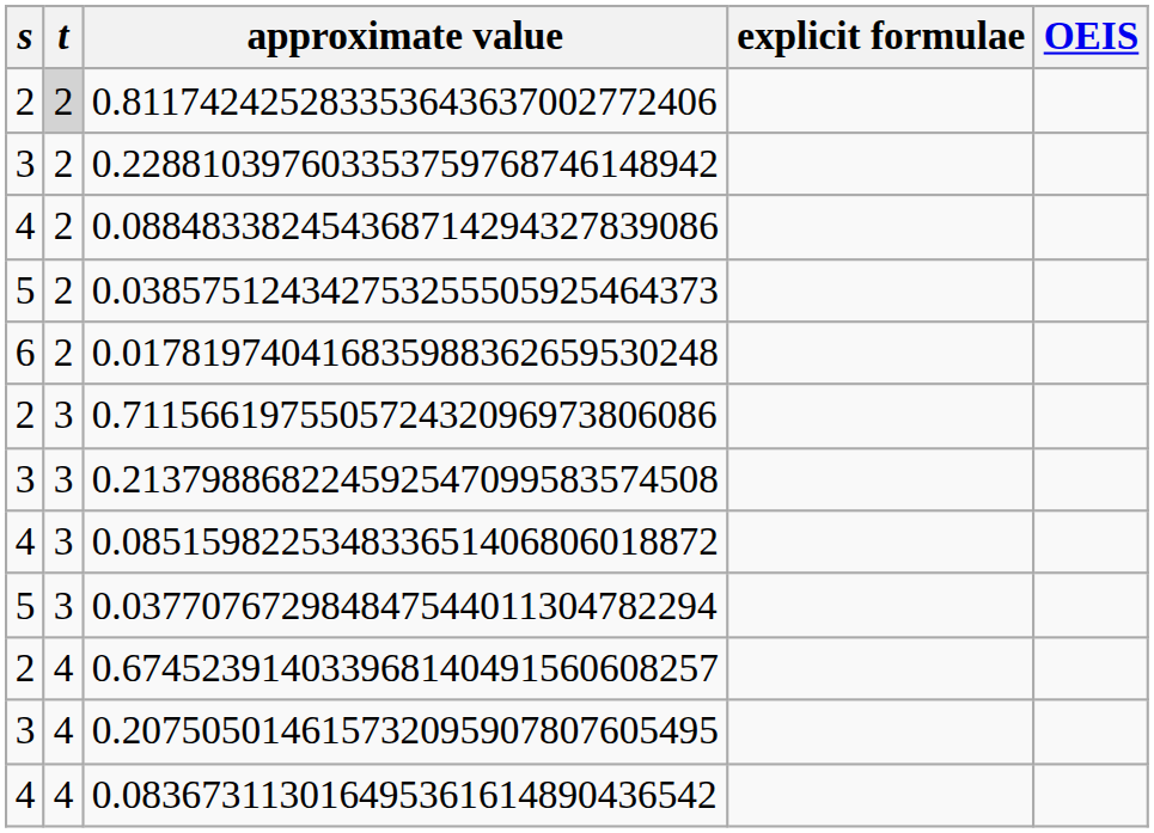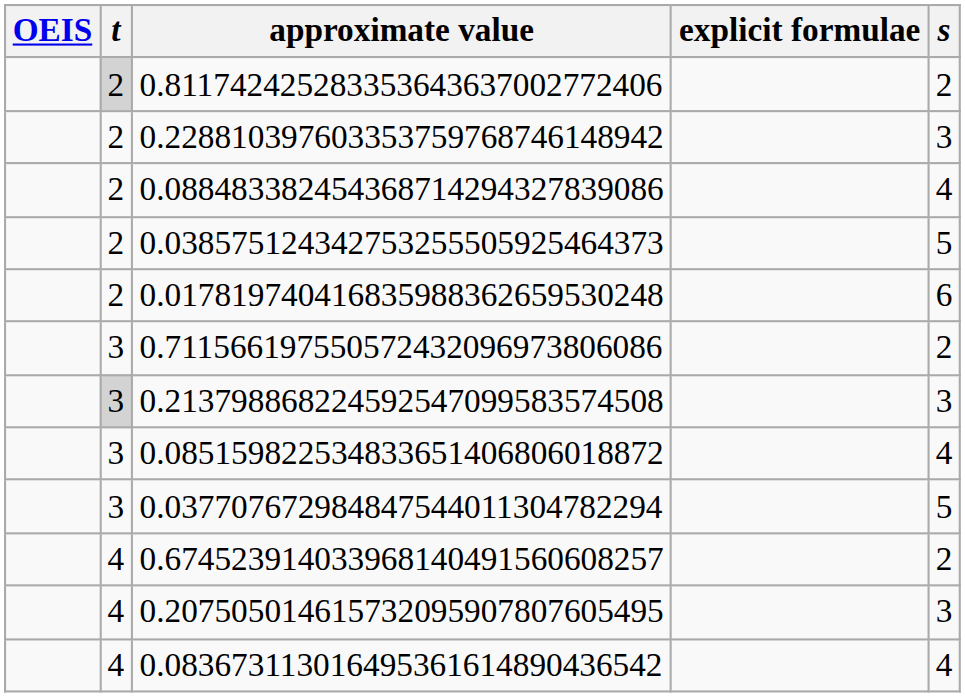 <table class="wikitable sortable">
 <tr>
-<th><em>s</em></th>
+<th><a href='#'>OEIS</a></th>
 <th><em>t</em></th>
 <th>approximate value</th>
 <th>explicit formulae</th>
-<th><a href='#'>OEIS</a></th>
+<th><em>s</em></th>
 </tr>
 <tr>
-<td>2</td>
+<td></td>
 <td style="background: lightgrey;">2</td>
 <td>0.811742425283353643637002772406</td>
 <td></td>
-<td></td>
+<td>2</td>
 </tr>
 <tr>
-<td>3</td>
+<td></td>
 <td>2</td>
 <td>0.228810397603353759768746148942</td>
 <td></td>
-<td></td>
+<td>3</td>
 </tr>
 <tr>
-<td>4</td>
+<td></td>
 <td>2</td>
 <td>0.088483382454368714294327839086</td>
 <td></td>
-<td></td>
+<td>4</td>
 </tr>
 <tr>
-<td>5</td>
+<td></td>
 <td>2</td>
 <td>0.038575124342753255505925464373</td>
 <td></td>
-<td></td>
+<td>5</td>
 </tr>
 <tr>
-<td>6</td>
+<td></td>
 <td>2</td>
 <td>0.017819740416835988362659530248</td>
 <td></td>
-<td></td>
+<td>6</td>
 </tr>
 <tr>
-<td>2</td>
+<td></td>
 <td>3</td>
 <td>0.711566197550572432096973806086</td>
 <td></td>
-<td></td>
+<td>2</td>
 </tr>
 <tr>
-<td>3</td>
-<td>3</td>
+<td></td>
+<td style="background: lightgrey;">3</td>
 <td>0.213798868224592547099583574508</td>
 <td></td>
-<td></td>
+<td>3</td>
 </tr>
 <tr>
-<td>4</td>
+<td></td>
 <td>3</td>
 <td>0.085159822534833651406806018872</td>
 <td></td>
-<td></td>
+<td>4</td>
 </tr>
 <tr>
-<td>5</td>
+<td></td>
 <td>3</td>
 <td>0.037707672984847544011304782294</td>
 <td></td>
-<td></td>
+<td>5</td>
 </tr>
 <tr>
-<td>2</td>
+<td></td>
 <td>4</td>
 <td>0.674523914033968140491560608257</td>
 <td></td>
-<td></td>
+<td>2</td>
 </tr>
 <tr>
-<td>3</td>
+<td></td>
 <td>4</td>
 <td>0.207505014615732095907807605495</td>
 <td></td>
-<td></td>
+<td>3</td>
 </tr>
 <tr>
-<td>4</td>
+<td></td>
 <td>4</td>
 <td>0.083673113016495361614890436542</td>
 <td></td>
-<td></td>
+<td>4</td>
 </tr>
 </table>
